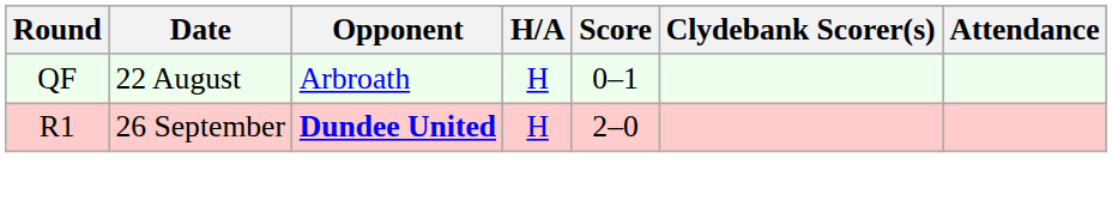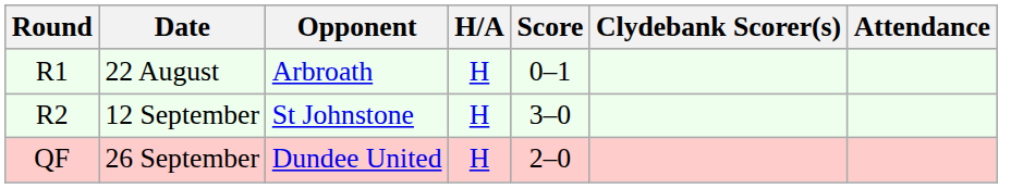 <table class="wikitable" style="text-align:center">
 <tr>
 <th>Round</th>
 <th>Date</th>
 <th>Opponent</th>
 <th>H/A</th>
 <th>Score</th>
 <th>Clydebank Scorer(s)</th>
 <th>Attendance</th>
 </tr>
 <tr bgcolor=#EEFFEE>
-<td>QF</td>
+<td>R1</td>
 <td align=left>22 August</td>
 <td align=left><a href='#'>Arbroath</a></td>
 <td><a href='#'>H</a></td>
 <td>0–1</td>
 <td align=left></td>
 <td></td>
 </tr>
+<tr bgcolor=#EEFFEE>
+<td>R2</td>
+<td align=left>12 September</td>
+<td align=left><a href='#'>St Johnstone</a></td>
+<td><a href='#'>H</a></td>
+<td>3–0</td>
+<td align=left></td>
+<td></td>
+</tr>
 <tr bgcolor=#FFCCCC>
-<td>R1</td>
+<td>QF</td>
 <td align=left>26 September</td>
-<td align=left><strong><a href='#'>Dundee United</a></strong></td>
+<td align=left><a href='#'>Dundee United</a></td>
 <td><a href='#'>H</a></td>
 <td>2–0</td>
 <td align=left></td>
 <td></td>
 </tr>
 </table>
